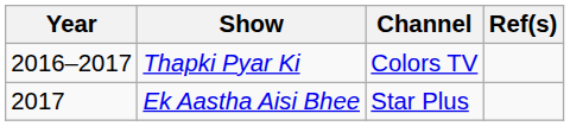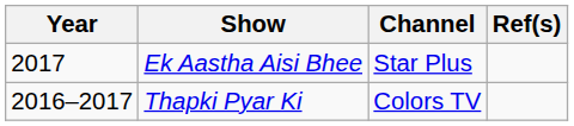 <table class="wikitable">
 <tr>
 <th>Year</th>
 <th>Show</th>
 <th>Channel</th>
 <th>Ref(s)</th>
 </tr>
 <tr>
+<td>2017</td>
+<td><em><a href='#'>Ek Aastha Aisi Bhee</a></em></td>
+<td><a href='#'>Star Plus</a></td>
+<td></td>
+</tr>
+<tr>
 <td>2016–2017</td>
 <td><em><a href='#'>Thapki Pyar Ki </a></em></td>
 <td><a href='#'>Colors TV</a></td>
 <td></td>
 </tr>
-<tr>
-<td>2017</td>
-<td><em><a href='#'>Ek Aastha Aisi Bhee</a></em></td>
-<td><a href='#'>Star Plus</a></td>
-<td></td>
-</tr>
 </table>
